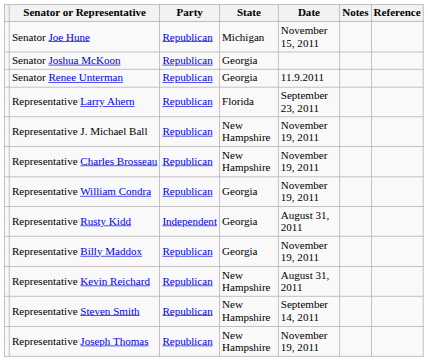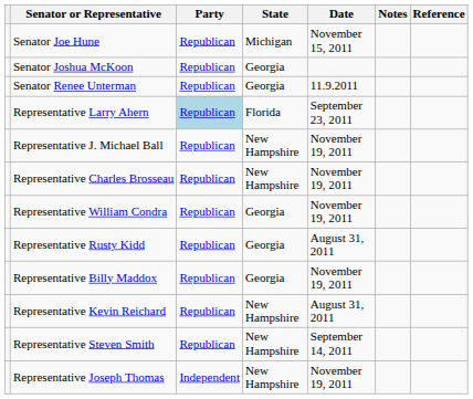 <table class="wikitable sortable">
 <tr valign=bottom>
 <th class="unsortable"></th>
 <th>Senator or Representative</th>
 <th>Party</th>
 <th>State</th>
 <th data-sort-type="date">Date</th>
 <th>Notes</th>
 <th class="unsortable">Reference</th>
 </tr>
 <tr>
 <td></td>
 <td nowrap>Senator <a href='#'>Joe Hune</a></td>
 <td><a href='#'>Republican</a></td>
 <td>Michigan</td>
 <td>November 15, 2011</td>
 <td></td>
 <td></td>
 </tr>
 <tr>
 <td></td>
 <td nowrap>Senator <a href='#'>Joshua McKoon</a></td>
 <td><a href='#'>Republican</a></td>
 <td>Georgia</td>
 <td></td>
 <td></td>
 <td></td>
 </tr>
 <tr>
 <td></td>
 <td nowrap>Senator <a href='#'>Renee Unterman</a></td>
 <td><a href='#'>Republican</a></td>
 <td>Georgia</td>
 <td>11.9.2011</td>
 <td></td>
 <td></td>
 </tr>
 <tr>
 <td></td>
 <td nowrap>Representative <a href='#'>Larry Ahern</a></td>
-<td><a href='#'>Republican</a></td>
+<td style="background: lightblue;"><a href='#'>Republican</a></td>
 <td>Florida</td>
 <td>September 23, 2011</td>
 <td></td>
 <td></td>
 </tr>
 <tr>
 <td></td>
 <td nowrap>Representative J. Michael Ball</td>
 <td><a href='#'>Republican</a></td>
 <td>New Hampshire</td>
 <td>November 19, 2011</td>
 <td></td>
 <td></td>
 </tr>
 <tr>
 <td></td>
 <td nowrap>Representative <a href='#'>Charles Brosseau</a></td>
 <td><a href='#'>Republican</a></td>
 <td>New Hampshire</td>
 <td>November 19, 2011</td>
 <td></td>
 <td></td>
 </tr>
 <tr>
 <td></td>
 <td nowrap>Representative <a href='#'>William Condra</a></td>
 <td><a href='#'>Republican</a></td>
 <td>Georgia</td>
 <td>November 19, 2011</td>
 <td></td>
 <td></td>
 </tr>
 <tr>
 <td></td>
 <td nowrap>Representative <a href='#'>Rusty Kidd</a></td>
-<td><a href='#'>Independent</a></td>
+<td><a href='#'>Republican</a></td>
 <td>Georgia</td>
 <td>August 31, 2011</td>
 <td></td>
 <td></td>
 </tr>
 <tr>
 <td></td>
 <td nowrap>Representative <a href='#'>Billy Maddox</a></td>
 <td><a href='#'>Republican</a></td>
 <td>Georgia</td>
 <td>November 19, 2011</td>
 <td></td>
 <td></td>
 </tr>
 <tr>
 <td></td>
 <td nowrap>Representative <a href='#'>Kevin Reichard</a></td>
 <td><a href='#'>Republican</a></td>
 <td>New Hampshire</td>
 <td>August 31, 2011</td>
 <td></td>
 <td></td>
 </tr>
 <tr>
 <td></td>
 <td nowrap>Representative <a href='#'>Steven Smith</a></td>
 <td><a href='#'>Republican</a></td>
 <td>New Hampshire</td>
 <td>September 14, 2011</td>
 <td></td>
 <td></td>
 </tr>
 <tr>
 <td></td>
 <td nowrap>Representative <a href='#'>Joseph Thomas</a></td>
-<td><a href='#'>Republican</a></td>
+<td><a href='#'>Independent</a></td>
 <td>New Hampshire</td>
 <td>November 19, 2011</td>
 <td></td>
 <td></td>
 </tr>
 </table>
